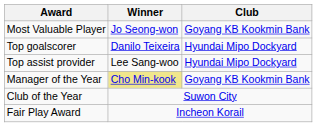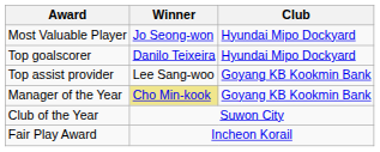 <table class="wikitable">
 <tr>
 <th>Award</th>
 <th>Winner</th>
 <th>Club</th>
 </tr>
 <tr>
 <td>Most Valuable Player</td>
 <td> <a href='#'>Jo Seong-won</a></td>
-<td><a href='#'>Goyang KB Kookmin Bank</a></td>
+<td><a href='#'>Hyundai Mipo Dockyard</a></td>
 </tr>
 <tr>
 <td>Top goalscorer</td>
 <td> <a href='#'>Danilo Teixeira</a></td>
 <td><a href='#'>Hyundai Mipo Dockyard</a></td>
 </tr>
 <tr>
 <td>Top assist provider</td>
 <td> Lee Sang-woo</td>
-<td><a href='#'>Hyundai Mipo Dockyard</a></td>
+<td><a href='#'>Goyang KB Kookmin Bank</a></td>
 </tr>
 <tr>
 <td>Manager of the Year</td>
 <td style="background: khaki;"> <a href='#'>Cho Min-kook</a></td>
 <td><a href='#'>Goyang KB Kookmin Bank</a></td>
 </tr>
 <tr>
 <td>Club of the Year</td>
 <td colspan="2" align="center"><a href='#'>Suwon City</a></td>
 </tr>
 <tr>
 <td>Fair Play Award</td>
 <td colspan="2" align="center"><a href='#'>Incheon Korail</a></td>
 </tr>
 </table>
